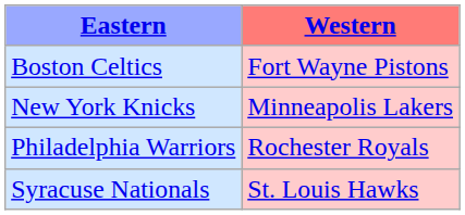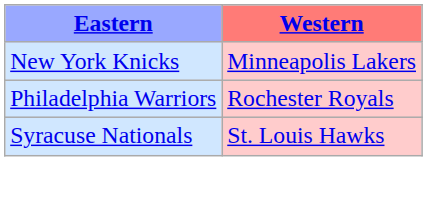 <table class="wikitable">
 <tr>
 <th style="background-color: #99A8FF;"><a href='#'>Eastern</a></th>
 <th style="background-color: #FF7B77;"><a href='#'>Western</a></th>
-</tr>
-<tr>
-<td style="background-color: #D0E7FF;"><a href='#'>Boston Celtics</a></td>
-<td style="background-color: #FFCCCC;"><a href='#'>Fort Wayne Pistons</a></td>
 </tr>
 <tr>
 <td style="background-color: #D0E7FF;"><a href='#'>New York Knicks</a></td>
 <td style="background-color: #FFCCCC;"><a href='#'>Minneapolis Lakers</a></td>
 </tr>
 <tr>
 <td style="background-color: #D0E7FF;"><a href='#'>Philadelphia Warriors</a></td>
 <td style="background-color: #FFCCCC;"><a href='#'>Rochester Royals</a></td>
 </tr>
 <tr>
 <td style="background-color: #D0E7FF;"><a href='#'>Syracuse Nationals</a></td>
 <td style="background-color: #FFCCCC;"><a href='#'>St. Louis Hawks</a></td>
 </tr>
 </table>
